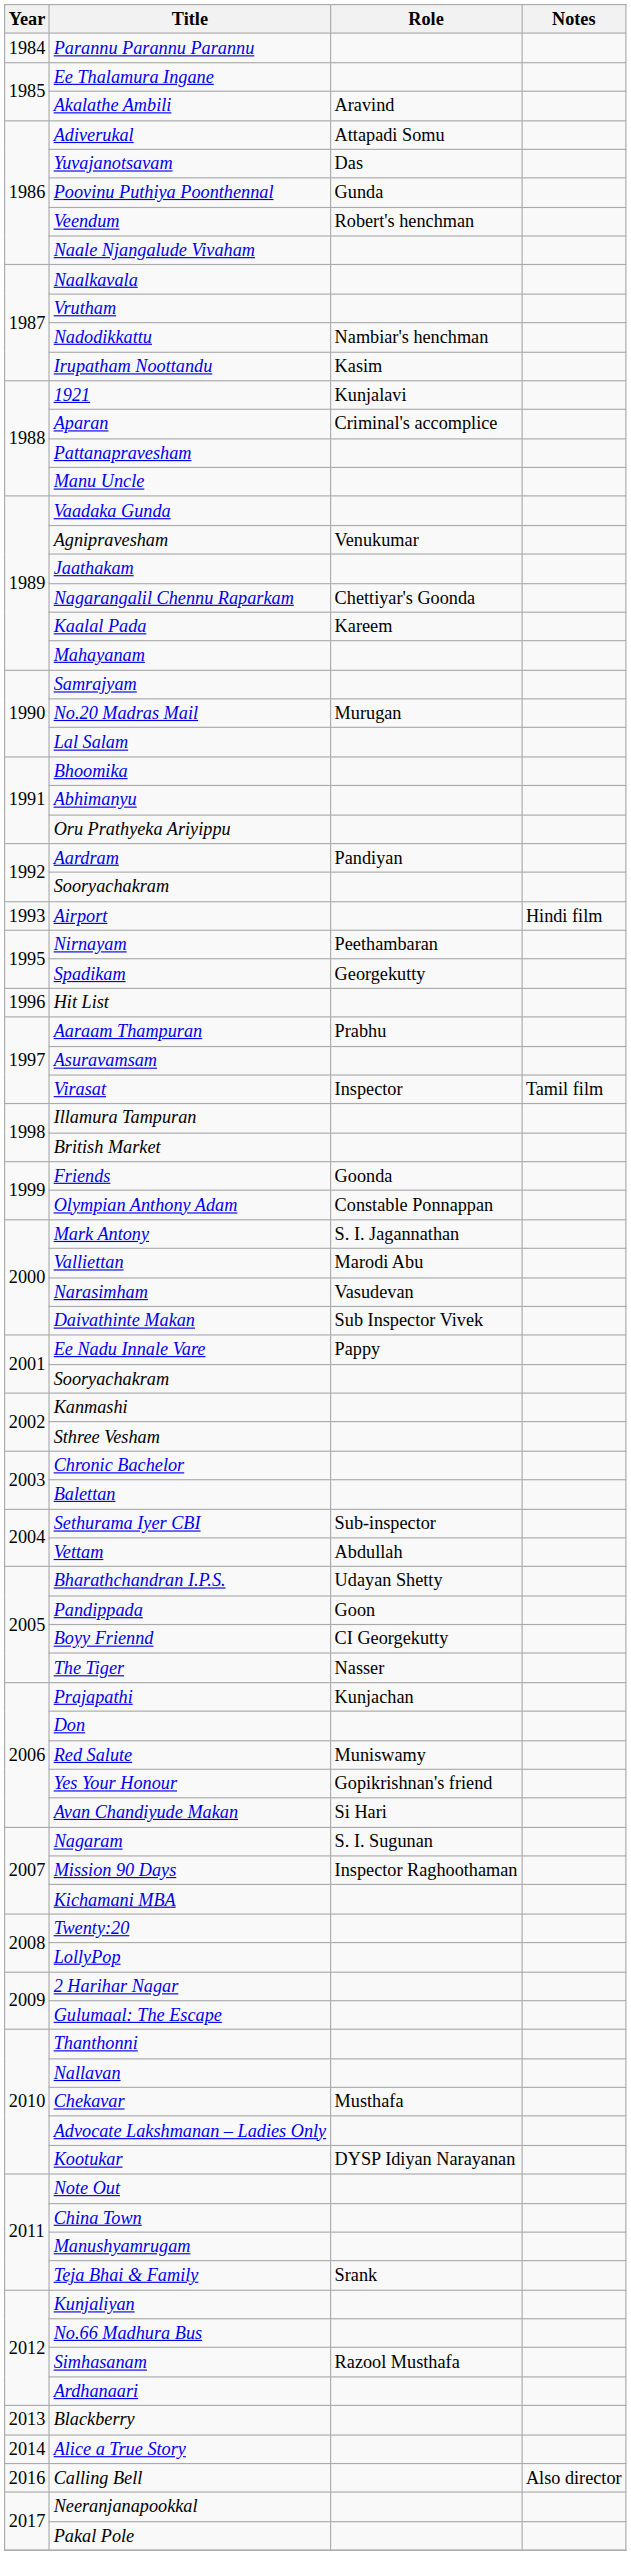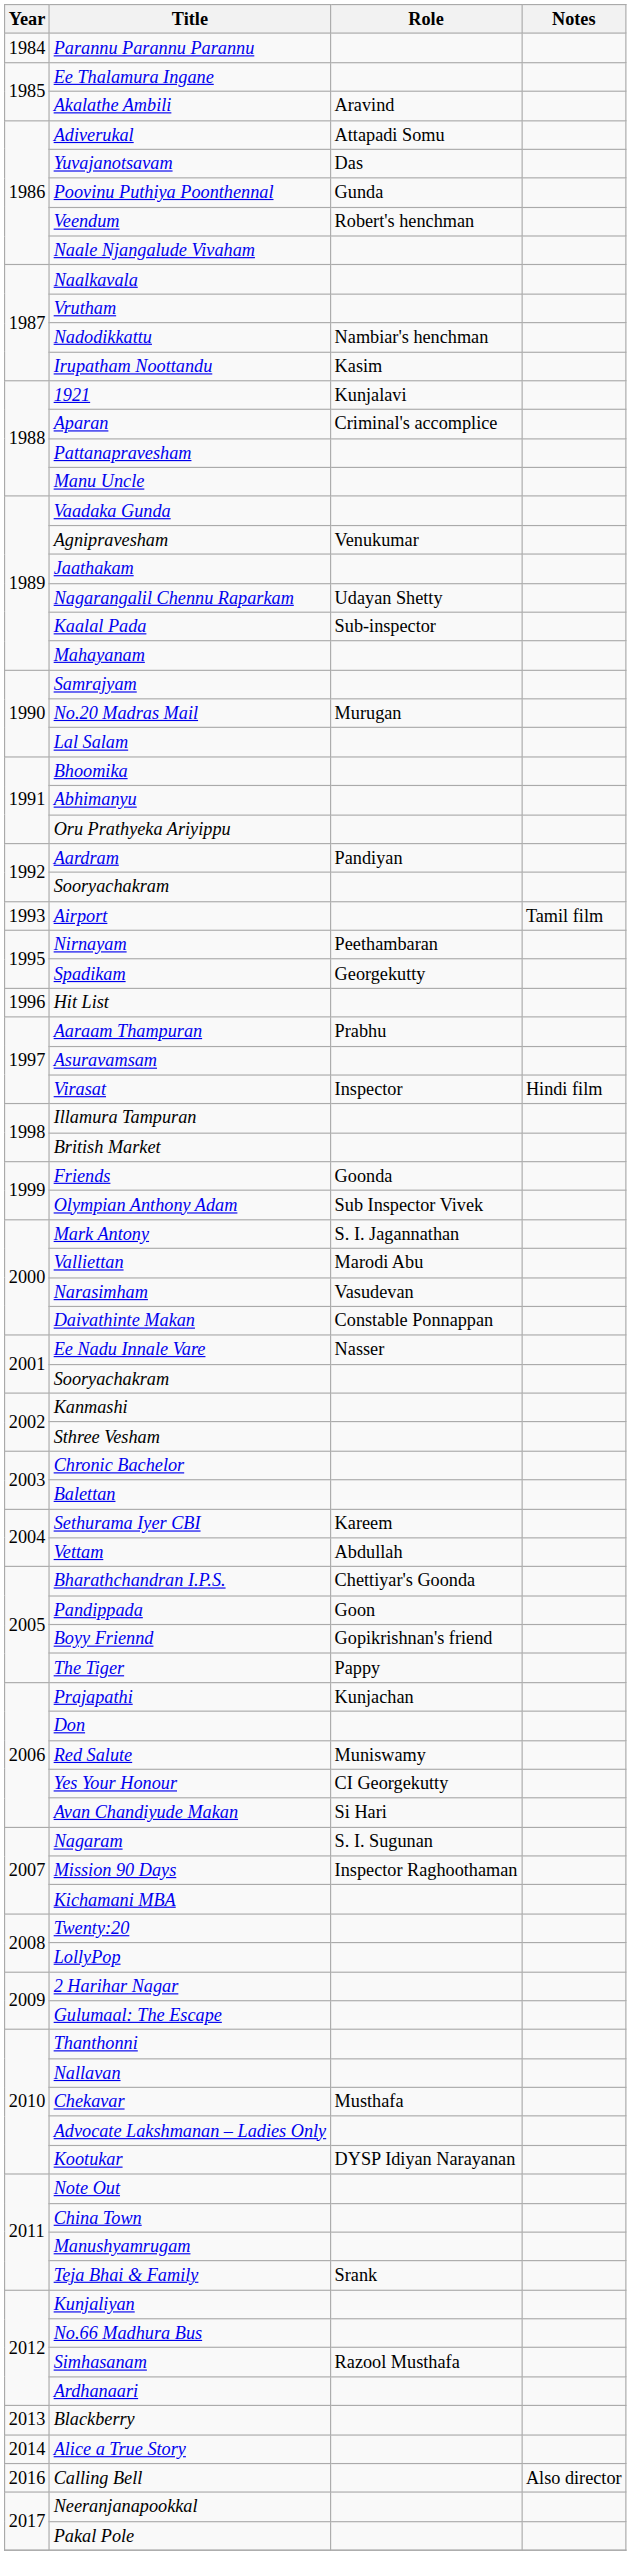 <table class="wikitable sortable" style="text-align:left" cellpadding="1">
 <tr>
 <th scope="col">Year</th>
 <th scope="col">Title</th>
 <th scope="col">Role</th>
 <th scope="col">Notes</th>
 </tr>
 <tr>
 <td>1984</td>
 <td><em><a href='#'>Parannu Parannu Parannu</a></em></td>
 <td></td>
 <td></td>
 </tr>
 <tr>
 <td rowspan=2>1985</td>
 <td><em><a href='#'>Ee Thalamura Ingane</a></em></td>
 <td></td>
 <td></td>
 </tr>
 <tr>
 <td><em><a href='#'>Akalathe Ambili</a></em></td>
 <td>Aravind</td>
 <td></td>
 </tr>
 <tr>
 <td rowspan=5>1986</td>
 <td><em><a href='#'>Adiverukal</a></em></td>
 <td>Attapadi Somu</td>
 <td></td>
 </tr>
 <tr>
 <td><em><a href='#'>Yuvajanotsavam</a></em></td>
 <td>Das</td>
 <td></td>
 </tr>
 <tr>
 <td><em><a href='#'>Poovinu Puthiya Poonthennal</a></em></td>
 <td>Gunda</td>
 <td></td>
 </tr>
 <tr>
 <td><em><a href='#'>Veendum</a></em></td>
 <td>Robert's henchman</td>
 <td></td>
 </tr>
 <tr>
 <td><em><a href='#'>Naale Njangalude Vivaham</a></em></td>
 <td></td>
 <td></td>
 </tr>
 <tr>
 <td rowspan=4>1987</td>
 <td><em><a href='#'>Naalkavala</a></em></td>
 <td></td>
 <td></td>
 </tr>
 <tr>
 <td><em><a href='#'>Vrutham</a></em></td>
 <td></td>
 <td></td>
 </tr>
 <tr>
 <td><em><a href='#'>Nadodikkattu</a></em></td>
 <td>Nambiar's henchman</td>
 <td></td>
 </tr>
 <tr>
 <td><em><a href='#'>Irupatham Noottandu</a></em></td>
 <td>Kasim</td>
 <td></td>
 </tr>
 <tr>
 <td rowspan=4>1988</td>
 <td><em><a href='#'>1921</a></em></td>
 <td>Kunjalavi</td>
 <td></td>
 </tr>
 <tr>
 <td><em><a href='#'>Aparan</a></em></td>
 <td>Criminal's accomplice</td>
 <td></td>
 </tr>
 <tr>
 <td><em><a href='#'>Pattanapravesham</a></em></td>
 <td></td>
 <td></td>
 </tr>
 <tr>
 <td><em><a href='#'>Manu Uncle</a></em></td>
 <td></td>
 <td></td>
 </tr>
 <tr>
 <td rowspan=6>1989</td>
 <td><em><a href='#'>Vaadaka Gunda</a></em></td>
 <td></td>
 <td></td>
 </tr>
 <tr>
 <td><em>Agnipravesham</em></td>
 <td>Venukumar</td>
 <td></td>
 </tr>
 <tr>
 <td><em><a href='#'>Jaathakam</a></em></td>
 <td></td>
 <td></td>
 </tr>
 <tr>
 <td><em><a href='#'>Nagarangalil Chennu Raparkam</a></em></td>
-<td>Chettiyar's Goonda</td>
+<td>Udayan Shetty</td>
 <td></td>
 </tr>
 <tr>
 <td><em><a href='#'>Kaalal Pada</a></em></td>
-<td>Kareem</td>
+<td>Sub-inspector</td>
 <td></td>
 </tr>
 <tr>
 <td><em><a href='#'>Mahayanam</a></em></td>
 <td></td>
 <td></td>
 </tr>
 <tr>
 <td rowspan=3>1990</td>
 <td><em><a href='#'>Samrajyam</a></em></td>
 <td></td>
 <td></td>
 </tr>
 <tr>
 <td><em><a href='#'>No.20 Madras Mail</a></em></td>
 <td>Murugan</td>
 <td></td>
 </tr>
 <tr>
 <td><em><a href='#'>Lal Salam</a></em></td>
 <td></td>
 <td></td>
 </tr>
 <tr>
 <td rowspan=3>1991</td>
 <td><em><a href='#'>Bhoomika</a></em></td>
 <td></td>
 <td></td>
 </tr>
 <tr>
 <td><em><a href='#'>Abhimanyu</a></em></td>
 <td></td>
 <td></td>
 </tr>
 <tr>
 <td><em>Oru Prathyeka Ariyippu</em></td>
 <td></td>
 <td></td>
 </tr>
 <tr>
 <td rowspan=2>1992</td>
 <td><em><a href='#'>Aardram</a></em></td>
 <td>Pandiyan</td>
 <td></td>
 </tr>
 <tr>
 <td><em>Sooryachakram</em></td>
 <td></td>
 <td></td>
 </tr>
 <tr>
 <td>1993</td>
 <td><em><a href='#'>Airport</a></em></td>
 <td></td>
-<td>Hindi film</td>
+<td>Tamil film</td>
 </tr>
 <tr>
 <td rowspan=2>1995</td>
 <td><em><a href='#'>Nirnayam</a></em></td>
 <td>Peethambaran</td>
 <td></td>
 </tr>
 <tr>
 <td><em><a href='#'>Spadikam</a></em></td>
 <td>Georgekutty</td>
 <td></td>
 </tr>
 <tr>
 <td>1996</td>
 <td><em>Hit List</em></td>
 <td></td>
 <td></td>
 </tr>
 <tr>
 <td rowspan=3>1997</td>
 <td><em><a href='#'>Aaraam Thampuran</a></em></td>
 <td>Prabhu</td>
 <td></td>
 </tr>
 <tr>
 <td><em><a href='#'>Asuravamsam</a></em></td>
 <td></td>
 <td></td>
 </tr>
 <tr>
 <td><em><a href='#'>Virasat</a></em></td>
 <td>Inspector</td>
-<td>Tamil film</td>
+<td>Hindi film</td>
 </tr>
 <tr>
 <td rowspan=2>1998</td>
 <td><em>Illamura Tampuran</em></td>
 <td></td>
 <td></td>
 </tr>
 <tr>
 <td><em>British Market</em></td>
 <td></td>
 <td></td>
 </tr>
 <tr>
 <td rowspan=2>1999</td>
 <td><em><a href='#'>Friends</a></em></td>
 <td>Goonda</td>
 <td></td>
 </tr>
 <tr>
 <td><em><a href='#'>Olympian Anthony Adam</a></em></td>
-<td>Constable Ponnappan</td>
+<td>Sub Inspector Vivek</td>
 <td></td>
 </tr>
 <tr>
 <td rowspan=4>2000</td>
 <td><em><a href='#'>Mark Antony</a></em></td>
 <td>S. I. Jagannathan</td>
 <td></td>
 </tr>
 <tr>
 <td><em><a href='#'>Valliettan</a></em></td>
 <td>Marodi Abu</td>
 <td></td>
 </tr>
 <tr>
 <td><em><a href='#'>Narasimham</a></em></td>
 <td>Vasudevan</td>
 <td></td>
 </tr>
 <tr>
 <td><em><a href='#'>Daivathinte Makan</a></em></td>
-<td>Sub Inspector Vivek</td>
+<td>Constable Ponnappan</td>
 <td></td>
 </tr>
 <tr>
 <td rowspan=2>2001</td>
 <td><em><a href='#'>Ee Nadu Innale Vare</a></em></td>
-<td>Pappy</td>
+<td>Nasser</td>
 <td></td>
 </tr>
 <tr>
 <td><em>Sooryachakram</em></td>
 <td></td>
 <td></td>
 </tr>
 <tr>
 <td rowspan=2>2002</td>
 <td><em>Kanmashi</em></td>
 <td></td>
 <td></td>
 </tr>
 <tr>
 <td><em>Sthree Vesham</em></td>
 <td></td>
 <td></td>
 </tr>
 <tr>
 <td rowspan=2>2003</td>
 <td><em><a href='#'>Chronic Bachelor</a></em></td>
 <td></td>
 <td></td>
 </tr>
 <tr>
 <td><em><a href='#'>Balettan</a></em></td>
 <td></td>
 <td></td>
 </tr>
 <tr>
 <td rowspan=2>2004</td>
 <td><em><a href='#'>Sethurama Iyer CBI</a></em></td>
-<td>Sub-inspector</td>
+<td>Kareem</td>
 <td></td>
 </tr>
 <tr>
 <td><em><a href='#'>Vettam</a></em></td>
 <td>Abdullah</td>
 <td></td>
 </tr>
 <tr>
 <td rowspan="4">2005</td>
 <td><em><a href='#'>Bharathchandran I.P.S.</a></em></td>
-<td>Udayan Shetty</td>
+<td>Chettiyar's Goonda</td>
 <td></td>
 </tr>
 <tr>
 <td><em><a href='#'>Pandippada</a></em></td>
 <td>Goon</td>
 <td></td>
 </tr>
 <tr>
 <td><em><a href='#'>Boyy Friennd</a></em></td>
-<td>CI Georgekutty</td>
+<td>Gopikrishnan's friend</td>
 <td></td>
 </tr>
 <tr>
 <td><em><a href='#'>The Tiger</a></em></td>
-<td>Nasser</td>
+<td>Pappy</td>
 <td></td>
 </tr>
 <tr>
 <td rowspan=5>2006</td>
 <td><em><a href='#'>Prajapathi</a></em></td>
 <td>Kunjachan</td>
 <td></td>
 </tr>
 <tr>
 <td><em><a href='#'>Don</a></em></td>
 <td></td>
 <td></td>
 </tr>
 <tr>
 <td><em><a href='#'>Red Salute</a></em></td>
 <td>Muniswamy</td>
 <td></td>
 </tr>
 <tr>
 <td><em><a href='#'>Yes Your Honour</a></em></td>
-<td>Gopikrishnan's friend</td>
+<td>CI Georgekutty</td>
 <td></td>
 </tr>
 <tr>
 <td><em><a href='#'>Avan Chandiyude Makan</a></em></td>
 <td>Si Hari</td>
 <td></td>
 </tr>
 <tr>
 <td rowspan=3>2007</td>
 <td><em><a href='#'>Nagaram</a></em></td>
 <td>S. I. Sugunan</td>
 <td></td>
 </tr>
 <tr>
 <td><em><a href='#'>Mission 90 Days</a></em></td>
 <td>Inspector Raghoothaman</td>
 <td></td>
 </tr>
 <tr>
 <td><em><a href='#'>Kichamani MBA</a></em></td>
 <td></td>
 <td></td>
 </tr>
 <tr>
 <td rowspan=2>2008</td>
 <td><em><a href='#'>Twenty:20</a></em></td>
 <td></td>
 <td></td>
 </tr>
 <tr>
 <td><em><a href='#'>LollyPop</a></em></td>
 <td></td>
 <td></td>
 </tr>
 <tr>
 <td rowspan=2>2009</td>
 <td><em><a href='#'>2 Harihar Nagar</a></em></td>
 <td></td>
 <td></td>
 </tr>
 <tr>
 <td><em><a href='#'>Gulumaal: The Escape</a></em></td>
 <td></td>
 <td></td>
 </tr>
 <tr>
 <td rowspan="5">2010</td>
 <td><em><a href='#'>Thanthonni</a></em></td>
 <td></td>
 <td></td>
 </tr>
 <tr>
 <td><em><a href='#'>Nallavan</a></em></td>
 <td></td>
 <td></td>
 </tr>
 <tr>
 <td><em><a href='#'>Chekavar</a></em></td>
 <td>Musthafa</td>
 <td></td>
 </tr>
 <tr>
 <td><em><a href='#'>Advocate Lakshmanan – Ladies Only</a></em></td>
 <td></td>
 <td></td>
 </tr>
 <tr>
 <td><em><a href='#'>Kootukar</a></em></td>
 <td>DYSP Idiyan Narayanan</td>
 <td></td>
 </tr>
 <tr>
 <td rowspan=4>2011</td>
 <td><em><a href='#'>Note Out</a></em></td>
 <td></td>
 <td></td>
 </tr>
 <tr>
 <td><em><a href='#'>China Town</a></em></td>
 <td></td>
 <td></td>
 </tr>
 <tr>
 <td><em><a href='#'>Manushyamrugam</a> </em></td>
 <td></td>
 <td></td>
 </tr>
 <tr>
 <td><em><a href='#'>Teja Bhai & Family</a></em></td>
 <td>Srank</td>
 <td></td>
 </tr>
 <tr>
 <td rowspan=4>2012</td>
 <td><em><a href='#'>Kunjaliyan</a></em></td>
 <td></td>
 <td></td>
 </tr>
 <tr>
 <td><em><a href='#'>No.66 Madhura Bus</a></em></td>
 <td></td>
 <td></td>
 </tr>
 <tr>
 <td><em><a href='#'>Simhasanam</a></em></td>
 <td>Razool Musthafa</td>
 <td></td>
 </tr>
 <tr>
 <td><em><a href='#'>Ardhanaari</a></em></td>
 <td></td>
 <td></td>
 </tr>
 <tr>
 <td>2013</td>
 <td><em>Blackberry</em></td>
 <td></td>
 <td></td>
 </tr>
 <tr>
 <td>2014</td>
 <td><em><a href='#'>Alice a True Story</a></em></td>
 <td></td>
 <td></td>
 </tr>
 <tr>
 <td>2016</td>
 <td><em>Calling Bell</em></td>
 <td></td>
 <td>Also director</td>
 </tr>
 <tr>
 <td rowspan=2>2017</td>
 <td><em>Neeranjanapookkal</em></td>
 <td></td>
 <td></td>
 </tr>
 <tr>
 <td><em>Pakal Pole</em></td>
 <td></td>
 <td></td>
 </tr>
 <tr>
 </tr>
 </table>
